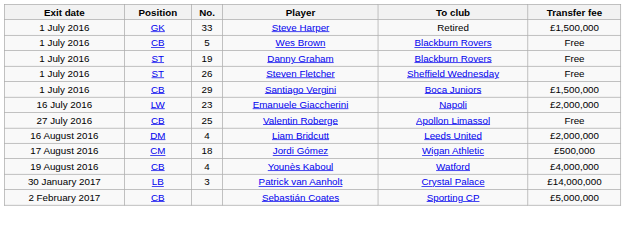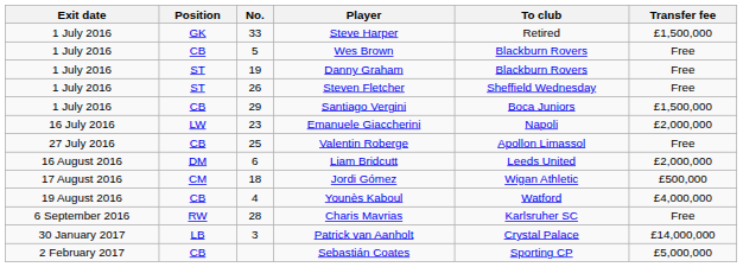 <table class="wikitable sortable" style="width:97%; text-align:center; font-size:85%; text-align:centre">
 <tr>
 <th>Exit date</th>
 <th>Position</th>
 <th>No.</th>
 <th>Player</th>
 <th>To club</th>
 <th>Transfer fee</th>
 </tr>
 <tr>
 <td>1 July 2016</td>
 <td><a href='#'>GK</a></td>
 <td>33</td>
 <td> <a href='#'>Steve Harper</a></td>
 <td>Retired</td>
 <td>£1,500,000</td>
 </tr>
 <tr>
 <td>1 July 2016</td>
 <td><a href='#'>CB</a></td>
 <td>5</td>
 <td> <a href='#'>Wes Brown</a></td>
 <td> <a href='#'>Blackburn Rovers</a></td>
 <td>Free</td>
 </tr>
 <tr>
 <td>1 July 2016</td>
 <td><a href='#'>ST</a></td>
 <td>19</td>
 <td> <a href='#'>Danny Graham</a></td>
 <td> <a href='#'>Blackburn Rovers</a></td>
 <td>Free</td>
 </tr>
 <tr>
 <td>1 July 2016</td>
 <td><a href='#'>ST</a></td>
 <td>26</td>
 <td> <a href='#'>Steven Fletcher</a></td>
 <td> <a href='#'>Sheffield Wednesday</a></td>
 <td>Free</td>
 </tr>
 <tr>
 <td>1 July 2016</td>
 <td><a href='#'>CB</a></td>
 <td>29</td>
 <td> <a href='#'>Santiago Vergini</a></td>
 <td> <a href='#'>Boca Juniors</a></td>
 <td>£1,500,000</td>
 </tr>
 <tr>
 <td>16 July 2016</td>
 <td><a href='#'>LW</a></td>
 <td>23</td>
 <td> <a href='#'>Emanuele Giaccherini</a></td>
 <td> <a href='#'>Napoli</a></td>
 <td>£2,000,000</td>
 </tr>
 <tr>
 <td>27 July 2016</td>
 <td><a href='#'>CB</a></td>
 <td>25</td>
 <td> <a href='#'>Valentin Roberge</a></td>
 <td> <a href='#'>Apollon Limassol</a></td>
 <td>Free</td>
 </tr>
 <tr>
 <td>16 August 2016</td>
 <td><a href='#'>DM</a></td>
-<td>4</td>
+<td>6</td>
 <td> <a href='#'>Liam Bridcutt</a></td>
 <td> <a href='#'>Leeds United</a></td>
 <td>£2,000,000</td>
 </tr>
 <tr>
 <td>17 August 2016</td>
 <td><a href='#'>CM</a></td>
 <td>18</td>
 <td> <a href='#'>Jordi Gómez</a></td>
 <td> <a href='#'>Wigan Athletic</a></td>
 <td>£500,000</td>
 </tr>
 <tr>
 <td>19 August 2016</td>
 <td><a href='#'>CB</a></td>
 <td>4</td>
 <td> <a href='#'>Younès Kaboul</a></td>
 <td> <a href='#'>Watford</a></td>
 <td>£4,000,000</td>
 </tr>
 <tr>
+<td>6 September 2016</td>
+<td><a href='#'>RW</a></td>
+<td>28</td>
+<td> <a href='#'>Charis Mavrias</a></td>
+<td> <a href='#'>Karlsruher SC</a></td>
+<td>Free</td>
+</tr>
+<tr>
 <td>30 January 2017</td>
 <td><a href='#'>LB</a></td>
 <td>3</td>
 <td> <a href='#'>Patrick van Aanholt</a></td>
 <td> <a href='#'>Crystal Palace</a></td>
 <td>£14,000,000</td>
 </tr>
 <tr>
 <td>2 February 2017</td>
 <td><a href='#'>CB</a></td>
 <td></td>
 <td> <a href='#'>Sebastián Coates</a></td>
 <td> <a href='#'>Sporting CP</a></td>
 <td>£5,000,000</td>
 </tr>
 </table>
